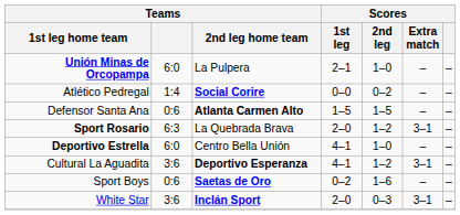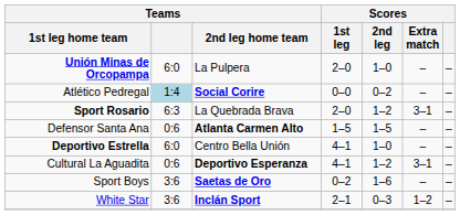 <table class="wikitable" style="text-align: center;">
 <tr>
 <th colspan=3>Teams</th>
 <th colspan=4>Scores</th>
 </tr>
 <tr>
 <th width="200">1st leg home team</th>
 <th width="50"></th>
 <th width="175">2nd leg home team</th>
 <th width="50">1st leg</th>
 <th width="50">2nd leg</th>
 <th width="50">Extra match</th>
 <th></th>
 </tr>
 <tr>
 <td align=right><strong><a href='#'>Unión Minas de Orcopampa</a></strong></td>
 <td>6:0</td>
 <td align=left>La Pulpera</td>
-<td>2–1</td>
+<td>2–0</td>
 <td>1–0</td>
 <td>–</td>
 <td>–</td>
 </tr>
 <tr>
 <td align=right>Atlético Pedregal</td>
-<td>1:4</td>
+<td style="background: lightblue;">1:4</td>
 <td align=left><strong><a href='#'>Social Corire</a></strong></td>
 <td>0–0</td>
 <td>0–2</td>
-<td>–</td>
-<td>–</td>
-</tr>
-<tr>
-<td align=right>Defensor Santa Ana</td>
-<td>0:6</td>
-<td align=left><strong>Atlanta Carmen Alto</strong></td>
-<td>1–5</td>
-<td>1–5</td>
 <td>–</td>
 <td>–</td>
 </tr>
 <tr>
 <td align=right><strong>Sport Rosario</strong></td>
 <td>6:3</td>
 <td align=left>La Quebrada Brava</td>
 <td>2–0</td>
 <td>1–2</td>
 <td>3–1</td>
 <td>–</td>
 </tr>
 <tr>
+<td align=right>Defensor Santa Ana</td>
+<td>0:6</td>
+<td align=left><strong>Atlanta Carmen Alto</strong></td>
+<td>1–5</td>
+<td>1–5</td>
+<td>–</td>
+<td>–</td>
+</tr>
+<tr>
 <td align=right><strong>Deportivo Estrella</strong></td>
 <td>6:0</td>
 <td align=left>Centro Bella Unión</td>
 <td>4–1</td>
 <td>1–0</td>
 <td>–</td>
 <td>–</td>
 </tr>
 <tr>
 <td align=right>Cultural La Aguadita</td>
-<td>3:6</td>
+<td>0:6</td>
 <td align=left><strong>Deportivo Esperanza</strong></td>
 <td>4–1</td>
 <td>1–2</td>
 <td>3–1</td>
 <td>–</td>
 </tr>
 <tr>
 <td align=right>Sport Boys</td>
-<td>0:6</td>
+<td>3:6</td>
 <td align=left><strong><a href='#'>Saetas de Oro</a></strong></td>
 <td>0–2</td>
 <td>1–6</td>
 <td>–</td>
 <td>–</td>
 </tr>
 <tr>
 <td align=right><a href='#'>White Star</a></td>
 <td>3:6</td>
 <td align=left><strong><a href='#'>Inclán Sport</a></strong></td>
-<td>2–0</td>
+<td>2–1</td>
 <td>0–3</td>
-<td>3–1</td>
+<td>1–2</td>
 <td>–</td>
 </tr>
 <tr>
 </tr>
 </table>
